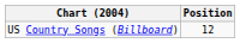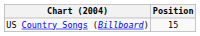 <table class="wikitable sortable">
 <tr>
 <th scope="col">Chart (2004)</th>
 <th scope="col">Position</th>
 </tr>
 <tr>
 <td>US <a href='#'>Country Songs</a> (<em><a href='#'>Billboard</a></em>)</td>
-<td align="center">12</td>
+<td align="center">15</td>
 </tr>
 </table>
